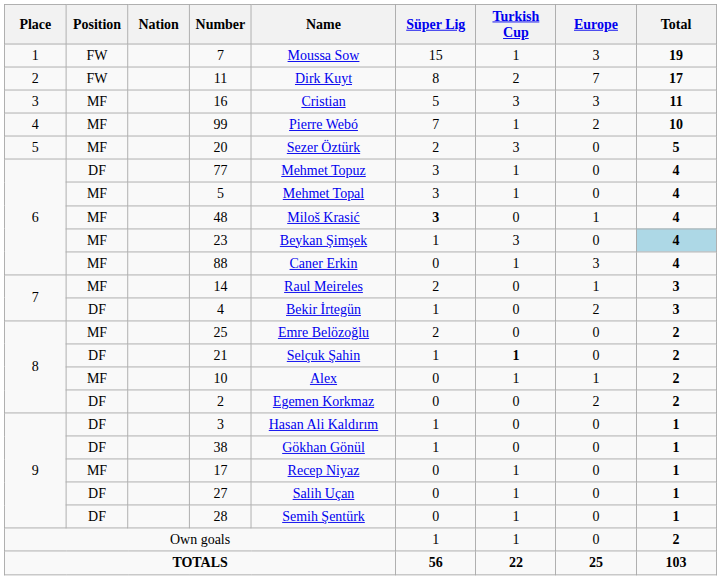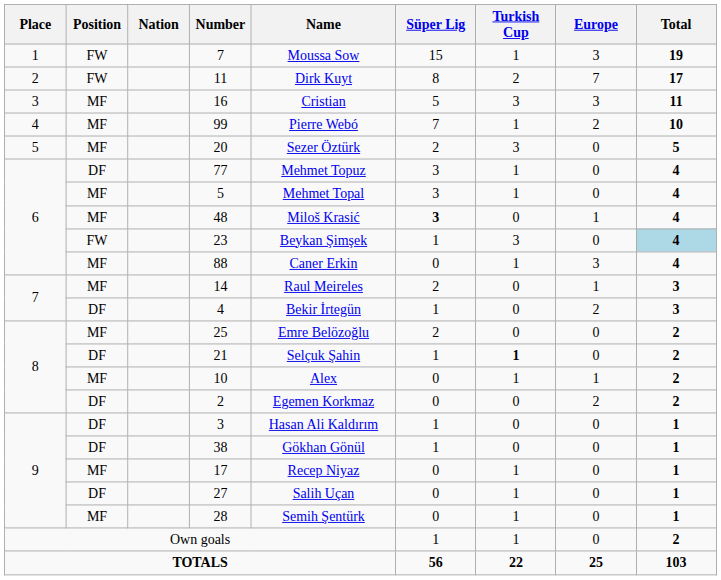 <table class="wikitable" style="font-size: 95%; text-align: center;">
 <tr>
 <th width=60>Place</th>
 <th width=60>Position</th>
 <th width=60>Nation</th>
 <th width=60>Number</th>
 <th width=150>Name</th>
 <th width=80><a href='#'>Süper Lig</a></th>
 <th width=80><a href='#'>Turkish Cup</a></th>
 <th width=80><a href='#'>Europe</a></th>
 <th width=80>Total</th>
 </tr>
 <tr>
 <td rowspan=1>1</td>
 <td>FW</td>
 <td></td>
 <td>7</td>
 <td><a href='#'>Moussa Sow</a></td>
 <td>15</td>
 <td>1</td>
 <td>3</td>
 <td><strong>19</strong></td>
 </tr>
 <tr>
 <td rowspan=1>2</td>
 <td>FW</td>
 <td></td>
 <td>11</td>
 <td><a href='#'>Dirk Kuyt</a></td>
 <td>8</td>
 <td>2</td>
 <td>7</td>
 <td><strong>17</strong></td>
 </tr>
 <tr>
 <td rowspan=1>3</td>
 <td>MF</td>
 <td></td>
 <td>16</td>
 <td><a href='#'>Cristian</a></td>
 <td>5</td>
 <td>3</td>
 <td>3</td>
 <td><strong>11</strong></td>
 </tr>
 <tr>
 <td rowspan=1>4</td>
 <td>MF</td>
 <td></td>
 <td>99</td>
 <td><a href='#'>Pierre Webó</a></td>
 <td>7</td>
 <td>1</td>
 <td>2</td>
 <td><strong>10</strong></td>
 </tr>
 <tr>
 <td rowspan=1>5</td>
 <td>MF</td>
 <td></td>
 <td>20</td>
 <td><a href='#'>Sezer Öztürk</a></td>
 <td>2</td>
 <td>3</td>
 <td>0</td>
 <td><strong>5</strong></td>
 </tr>
 <tr>
 <td rowspan=5>6</td>
 <td>DF</td>
 <td></td>
 <td>77</td>
 <td><a href='#'>Mehmet Topuz</a></td>
 <td>3</td>
 <td>1</td>
 <td>0</td>
 <td><strong>4</strong></td>
 </tr>
 <tr>
 <td>MF</td>
 <td></td>
 <td>5</td>
 <td><a href='#'>Mehmet Topal</a></td>
 <td>3</td>
 <td>1</td>
 <td>0</td>
 <td><strong>4</strong></td>
 </tr>
 <tr>
 <td>MF</td>
 <td></td>
 <td>48</td>
 <td><a href='#'>Miloš Krasić</a></td>
 <td><strong>3</strong></td>
 <td>0</td>
 <td>1</td>
 <td><strong>4</strong></td>
 </tr>
 <tr>
-<td>MF</td>
+<td>FW</td>
 <td></td>
 <td>23</td>
 <td><a href='#'>Beykan Şimşek</a></td>
 <td>1</td>
 <td>3</td>
 <td>0</td>
 <td style="background: lightblue;"><strong>4</strong></td>
 </tr>
 <tr>
 <td>MF</td>
 <td></td>
 <td>88</td>
 <td><a href='#'>Caner Erkin</a></td>
 <td>0</td>
 <td>1</td>
 <td>3</td>
 <td><strong>4</strong></td>
 </tr>
 <tr>
 <td rowspan=2>7</td>
 <td>MF</td>
 <td></td>
 <td>14</td>
 <td><a href='#'>Raul Meireles</a></td>
 <td>2</td>
 <td>0</td>
 <td>1</td>
 <td><strong>3</strong></td>
 </tr>
 <tr>
 <td>DF</td>
 <td></td>
 <td>4</td>
 <td><a href='#'>Bekir İrtegün</a></td>
 <td>1</td>
 <td>0</td>
 <td>2</td>
 <td><strong>3</strong></td>
 </tr>
 <tr>
 <td rowspan=4>8</td>
 <td>MF</td>
 <td></td>
 <td>25</td>
 <td><a href='#'>Emre Belözoğlu</a></td>
 <td>2</td>
 <td>0</td>
 <td>0</td>
 <td><strong>2</strong></td>
 </tr>
 <tr>
 <td>DF</td>
 <td></td>
 <td>21</td>
 <td><a href='#'>Selçuk Şahin</a></td>
 <td>1</td>
 <td><strong>1</strong></td>
 <td>0</td>
 <td><strong>2</strong></td>
 </tr>
 <tr>
 <td>MF</td>
 <td></td>
 <td>10</td>
 <td><a href='#'>Alex</a> </td>
 <td>0</td>
 <td>1</td>
 <td>1</td>
 <td><strong>2</strong></td>
 </tr>
 <tr>
 <td>DF</td>
 <td></td>
 <td>2</td>
 <td><a href='#'>Egemen Korkmaz</a></td>
 <td>0</td>
 <td>0</td>
 <td>2</td>
 <td><strong>2</strong></td>
 </tr>
 <tr>
 <td rowspan=5>9</td>
 <td>DF</td>
 <td></td>
 <td>3</td>
 <td><a href='#'>Hasan Ali Kaldırım</a></td>
 <td>1</td>
 <td>0</td>
 <td>0</td>
 <td><strong>1</strong></td>
 </tr>
 <tr>
 <td>DF</td>
 <td></td>
 <td>38</td>
 <td><a href='#'>Gökhan Gönül</a></td>
 <td>1</td>
 <td>0</td>
 <td>0</td>
 <td><strong>1</strong></td>
 </tr>
 <tr>
 <td>MF</td>
 <td></td>
 <td>17</td>
 <td><a href='#'>Recep Niyaz</a></td>
 <td>0</td>
 <td>1</td>
 <td>0</td>
 <td><strong>1</strong></td>
 </tr>
 <tr>
 <td>DF</td>
 <td></td>
 <td>27</td>
 <td><a href='#'>Salih Uçan</a></td>
 <td>0</td>
 <td>1</td>
 <td>0</td>
 <td><strong>1</strong></td>
 </tr>
 <tr>
-<td>DF</td>
+<td>MF</td>
 <td></td>
 <td>28</td>
 <td><a href='#'>Semih Şentürk</a></td>
 <td>0</td>
 <td>1</td>
 <td>0</td>
 <td><strong>1</strong></td>
 </tr>
 <tr>
 <td colspan="5">Own goals</td>
 <td>1</td>
 <td>1</td>
 <td>0</td>
 <td><strong>2</strong></td>
 </tr>
 <tr>
 <td colspan="5"><strong>TOTALS</strong></td>
 <td><strong>56</strong></td>
 <td><strong>22</strong></td>
 <td><strong>25</strong></td>
 <td><strong>103</strong></td>
 </tr>
 </table>
